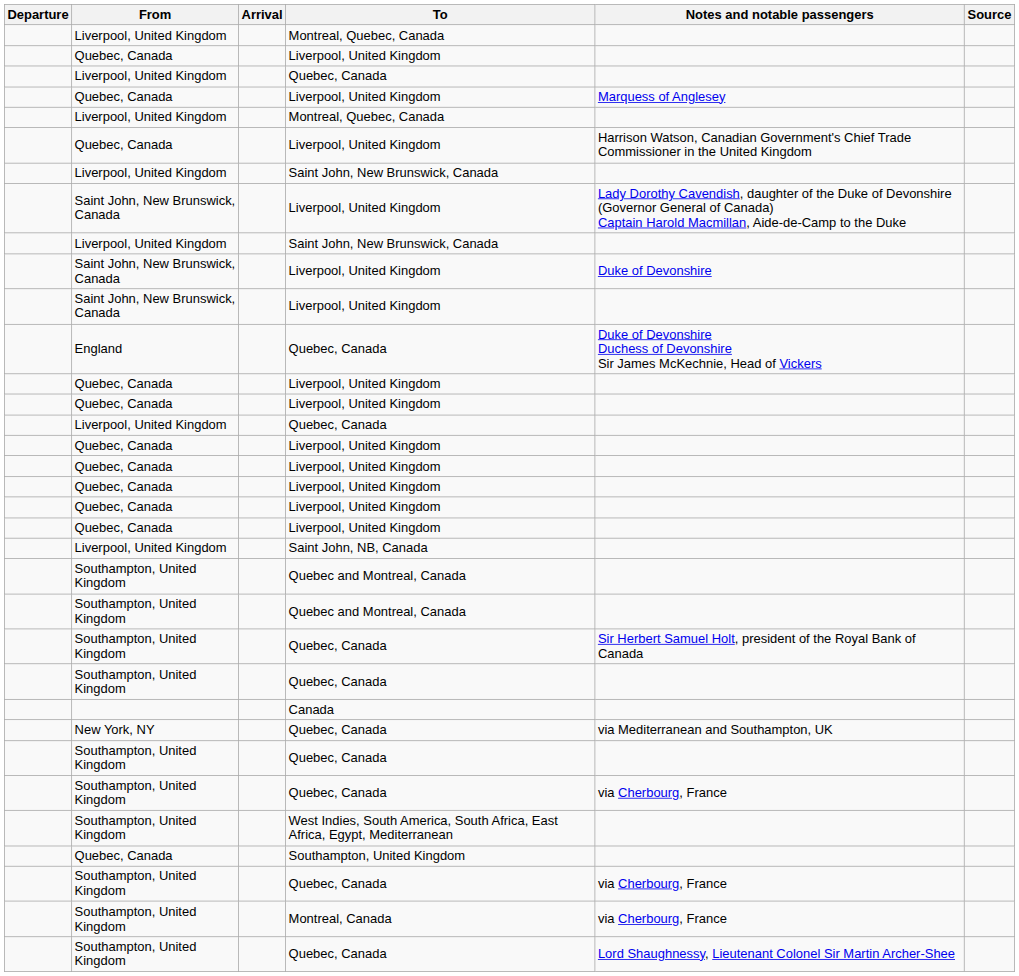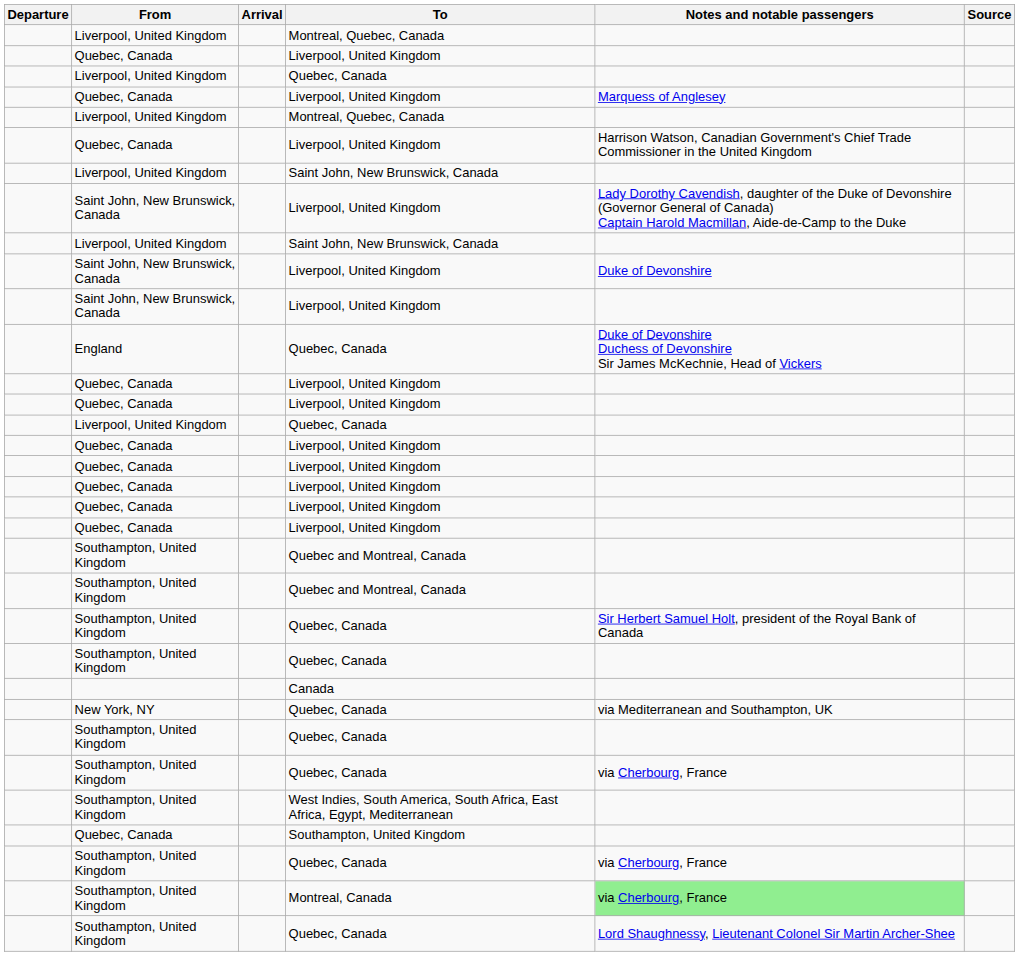 <table class="wikitable sortable" border="1">
 <tr>
 <th scope="col">Departure</th>
 <th scope="col">From</th>
 <th scope="col">Arrival</th>
 <th scope="col">To</th>
 <th scope="col" class="unsortable">Notes and notable passengers</th>
 <th scope="col" class="unsortable">Source</th>
 </tr>
 <tr>
 <td></td>
 <td>Liverpool, United Kingdom</td>
 <td></td>
 <td>Montreal, Quebec, Canada</td>
 <td></td>
 <td></td>
 </tr>
 <tr>
 <td></td>
 <td>Quebec, Canada</td>
 <td></td>
 <td>Liverpool, United Kingdom</td>
 <td></td>
 <td></td>
 </tr>
 <tr>
 <td></td>
 <td>Liverpool, United Kingdom</td>
 <td></td>
 <td>Quebec, Canada</td>
 <td></td>
 <td></td>
 </tr>
 <tr>
 <td></td>
 <td>Quebec, Canada</td>
 <td></td>
 <td>Liverpool, United Kingdom</td>
 <td><a href='#'>Marquess of Anglesey</a></td>
 <td></td>
 </tr>
 <tr>
 <td></td>
 <td>Liverpool, United Kingdom</td>
 <td></td>
 <td>Montreal, Quebec, Canada</td>
 <td></td>
 <td></td>
 </tr>
 <tr>
 <td></td>
 <td>Quebec, Canada</td>
 <td></td>
 <td>Liverpool, United Kingdom</td>
 <td>Harrison Watson, Canadian Government's Chief Trade Commissioner in the United Kingdom</td>
 <td></td>
 </tr>
 <tr>
 <td></td>
 <td>Liverpool, United Kingdom</td>
 <td></td>
 <td>Saint John, New Brunswick, Canada</td>
 <td></td>
 <td></td>
 </tr>
 <tr>
 <td></td>
 <td>Saint John, New Brunswick, Canada</td>
 <td></td>
 <td>Liverpool, United Kingdom</td>
 <td><a href='#'>Lady Dorothy Cavendish</a>, daughter of the Duke of Devonshire (Governor General of Canada)<br><a href='#'>Captain Harold Macmillan</a>, Aide-de-Camp to the Duke</td>
 <td></td>
 </tr>
 <tr>
 <td></td>
 <td>Liverpool, United Kingdom</td>
 <td></td>
 <td>Saint John, New Brunswick, Canada</td>
 <td></td>
 <td></td>
 </tr>
 <tr>
 <td></td>
 <td>Saint John, New Brunswick, Canada</td>
 <td></td>
 <td>Liverpool, United Kingdom</td>
 <td><a href='#'>Duke of Devonshire</a></td>
 <td></td>
 </tr>
 <tr>
 <td></td>
 <td>Saint John, New Brunswick, Canada</td>
 <td></td>
 <td>Liverpool, United Kingdom</td>
 <td></td>
 <td></td>
 </tr>
 <tr>
 <td></td>
 <td>England</td>
 <td></td>
 <td>Quebec, Canada</td>
 <td><a href='#'>Duke of Devonshire</a><br><a href='#'>Duchess of Devonshire</a><br>Sir James McKechnie, Head of <a href='#'>Vickers</a></td>
 <td></td>
 </tr>
 <tr>
 <td></td>
 <td>Quebec, Canada</td>
 <td></td>
 <td>Liverpool, United Kingdom</td>
 <td></td>
 <td></td>
 </tr>
 <tr>
 <td></td>
 <td>Quebec, Canada</td>
 <td></td>
 <td>Liverpool, United Kingdom</td>
 <td></td>
 <td></td>
 </tr>
 <tr>
 <td></td>
 <td>Liverpool, United Kingdom</td>
 <td></td>
 <td>Quebec, Canada</td>
 <td></td>
 <td></td>
 </tr>
 <tr>
 <td></td>
 <td>Quebec, Canada</td>
 <td></td>
 <td>Liverpool, United Kingdom</td>
 <td></td>
 <td></td>
 </tr>
 <tr>
 <td></td>
 <td>Quebec, Canada</td>
 <td style=white-space:nowrap></td>
 <td>Liverpool, United Kingdom</td>
 <td></td>
 <td></td>
 </tr>
 <tr>
 <td></td>
 <td>Quebec, Canada</td>
 <td></td>
 <td>Liverpool, United Kingdom</td>
 <td></td>
 <td></td>
 </tr>
 <tr>
 <td></td>
 <td>Quebec, Canada</td>
 <td></td>
 <td>Liverpool, United Kingdom</td>
 <td></td>
 <td></td>
 </tr>
 <tr>
 <td></td>
 <td>Quebec, Canada</td>
 <td></td>
 <td>Liverpool, United Kingdom</td>
 <td></td>
 <td></td>
 </tr>
 <tr>
 <td></td>
-<td>Liverpool, United Kingdom</td>
-<td></td>
-<td>Saint John, NB, Canada</td>
-<td></td>
-<td></td>
-</tr>
-<tr>
-<td></td>
 <td>Southampton, United Kingdom</td>
 <td></td>
 <td>Quebec and Montreal, Canada</td>
 <td></td>
 <td></td>
 </tr>
 <tr>
 <td></td>
 <td>Southampton, United Kingdom</td>
 <td></td>
 <td>Quebec and Montreal, Canada</td>
 <td></td>
 <td></td>
 </tr>
 <tr>
 <td></td>
 <td>Southampton, United Kingdom</td>
 <td></td>
 <td>Quebec, Canada</td>
 <td><a href='#'>Sir Herbert Samuel Holt</a>, president of the Royal Bank of Canada</td>
 <td></td>
 </tr>
 <tr>
 <td></td>
 <td>Southampton, United Kingdom</td>
 <td></td>
 <td>Quebec, Canada</td>
 <td></td>
 <td></td>
 </tr>
 <tr>
 <td></td>
 <td></td>
 <td></td>
 <td>Canada</td>
 <td></td>
 <td></td>
 </tr>
 <tr>
 <td></td>
 <td>New York, NY</td>
 <td></td>
 <td>Quebec, Canada</td>
 <td>via Mediterranean and Southampton, UK</td>
 <td></td>
 </tr>
 <tr>
 <td></td>
 <td>Southampton, United Kingdom</td>
 <td></td>
 <td>Quebec, Canada</td>
 <td></td>
 <td></td>
 </tr>
 <tr>
 <td></td>
 <td>Southampton, United Kingdom</td>
 <td></td>
 <td>Quebec, Canada</td>
 <td>via <a href='#'>Cherbourg</a>, France</td>
 <td></td>
 </tr>
 <tr>
 <td></td>
 <td>Southampton, United Kingdom</td>
 <td></td>
 <td>West Indies, South America, South Africa, East Africa, Egypt, Mediterranean</td>
 <td></td>
 <td></td>
 </tr>
 <tr>
 <td></td>
 <td>Quebec, Canada</td>
 <td></td>
 <td>Southampton, United Kingdom</td>
 <td></td>
 <td></td>
 </tr>
 <tr>
 <td></td>
 <td>Southampton, United Kingdom</td>
 <td></td>
 <td>Quebec, Canada</td>
 <td>via <a href='#'>Cherbourg</a>, France</td>
 <td></td>
 </tr>
 <tr>
 <td></td>
 <td>Southampton, United Kingdom</td>
 <td></td>
 <td>Montreal, Canada</td>
-<td>via <a href='#'>Cherbourg</a>, France</td>
+<td style="background: lightgreen;">via <a href='#'>Cherbourg</a>, France</td>
 <td></td>
 </tr>
 <tr>
 <td></td>
 <td>Southampton, United Kingdom</td>
 <td></td>
 <td>Quebec, Canada</td>
 <td><a href='#'>Lord Shaughnessy</a>, <a href='#'>Lieutenant Colonel Sir Martin Archer-Shee</a></td>
 <td></td>
 </tr>
 </table>
